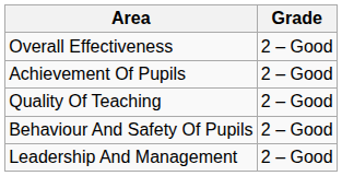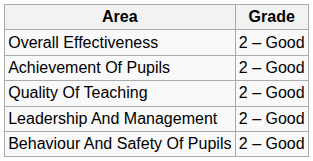 <table class="wikitable">
 <tr>
 <th>Area</th>
 <th>Grade</th>
 </tr>
 <tr>
 <td>Overall Effectiveness</td>
 <td>2 – Good</td>
 </tr>
 <tr>
 <td>Achievement Of Pupils</td>
 <td>2 – Good</td>
 </tr>
 <tr>
 <td>Quality Of Teaching</td>
 <td>2 – Good</td>
 </tr>
 <tr>
+<td>Leadership And Management</td>
+<td>2 – Good</td>
+</tr>
+<tr>
 <td>Behaviour And Safety Of Pupils</td>
 <td>2 – Good</td>
 </tr>
-<tr>
-<td>Leadership And Management</td>
-<td>2 – Good</td>
-</tr>
 </table>
